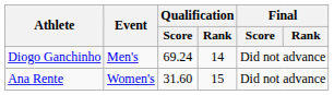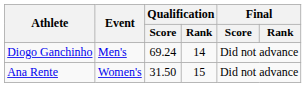 <table class="wikitable" style="font-size:90%">
 <tr>
 <th rowspan="2">Athlete</th>
 <th rowspan="2">Event</th>
 <th colspan="2">Qualification</th>
 <th colspan="2">Final</th>
 </tr>
 <tr style="font-size:95%">
 <th>Score</th>
 <th>Rank</th>
 <th>Score</th>
 <th>Rank</th>
 </tr>
 <tr align=center>
 <td align=left><a href='#'>Diogo Ganchinho</a></td>
 <td align=left><a href='#'>Men's</a></td>
 <td>69.24</td>
 <td>14</td>
 <td colspan=2>Did not advance</td>
 </tr>
 <tr align=center>
 <td align=left><a href='#'>Ana Rente</a></td>
 <td align=left><a href='#'>Women's</a></td>
-<td>31.60</td>
+<td>31.50</td>
 <td>15</td>
 <td colspan=2>Did not advance</td>
 </tr>
 </table>
